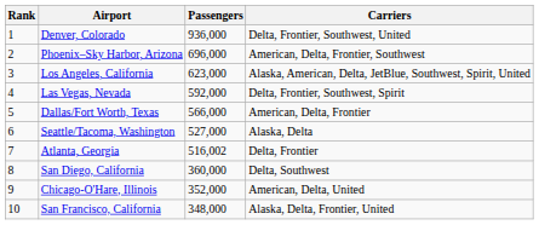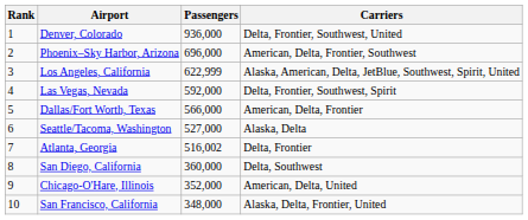 <table class="wikitable sortable" style="font-size: 95%">
 <tr>
 <th>Rank</th>
 <th>Airport</th>
 <th>Passengers</th>
 <th>Carriers</th>
 </tr>
 <tr>
 <td>1</td>
 <td> <a href='#'>Denver, Colorado</a></td>
 <td>936,000</td>
 <td>Delta, Frontier, Southwest, United</td>
 </tr>
 <tr>
 <td>2</td>
 <td> <a href='#'>Phoenix–Sky Harbor, Arizona</a></td>
 <td>696,000</td>
 <td>American, Delta, Frontier, Southwest</td>
 </tr>
 <tr>
 <td>3</td>
 <td> <a href='#'>Los Angeles, California</a></td>
-<td>623,000</td>
+<td>622,999</td>
 <td>Alaska, American, Delta, JetBlue, Southwest, Spirit, United</td>
 </tr>
 <tr>
 <td>4</td>
 <td> <a href='#'>Las Vegas, Nevada</a></td>
 <td>592,000</td>
 <td>Delta, Frontier, Southwest, Spirit</td>
 </tr>
 <tr>
 <td>5</td>
 <td> <a href='#'>Dallas/Fort Worth, Texas</a></td>
 <td>566,000</td>
 <td>American, Delta, Frontier</td>
 </tr>
 <tr>
 <td>6</td>
 <td> <a href='#'>Seattle/Tacoma, Washington</a></td>
 <td>527,000</td>
 <td>Alaska, Delta</td>
 </tr>
 <tr>
 <td>7</td>
 <td> <a href='#'>Atlanta, Georgia</a></td>
 <td>516,002</td>
 <td>Delta, Frontier</td>
 </tr>
 <tr>
 <td>8</td>
 <td> <a href='#'>San Diego, California</a></td>
 <td>360,000</td>
 <td>Delta, Southwest</td>
 </tr>
 <tr>
 <td>9</td>
 <td> <a href='#'>Chicago-O'Hare, Illinois</a></td>
 <td>352,000</td>
 <td>American, Delta, United</td>
 </tr>
 <tr>
 <td>10</td>
 <td> <a href='#'>San Francisco, California</a></td>
 <td>348,000</td>
 <td>Alaska, Delta, Frontier, United</td>
 </tr>
 </table>
